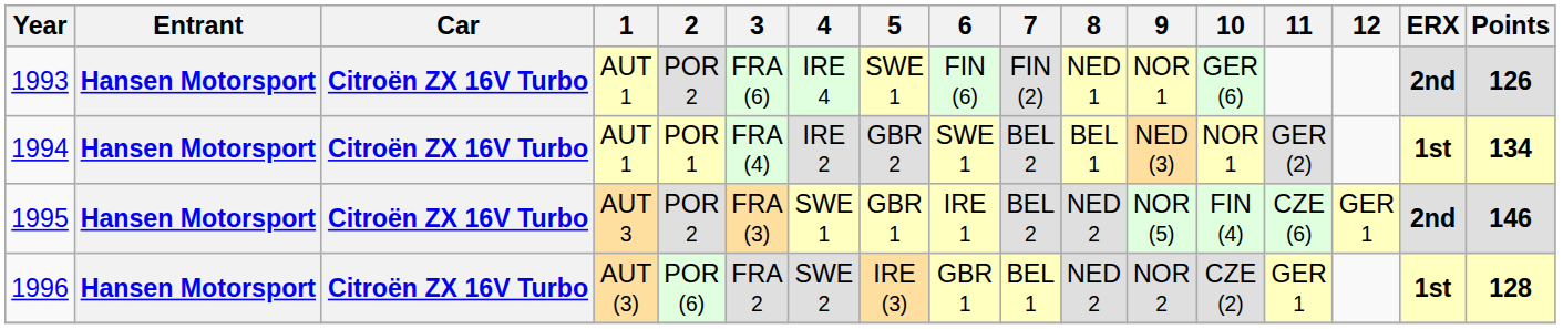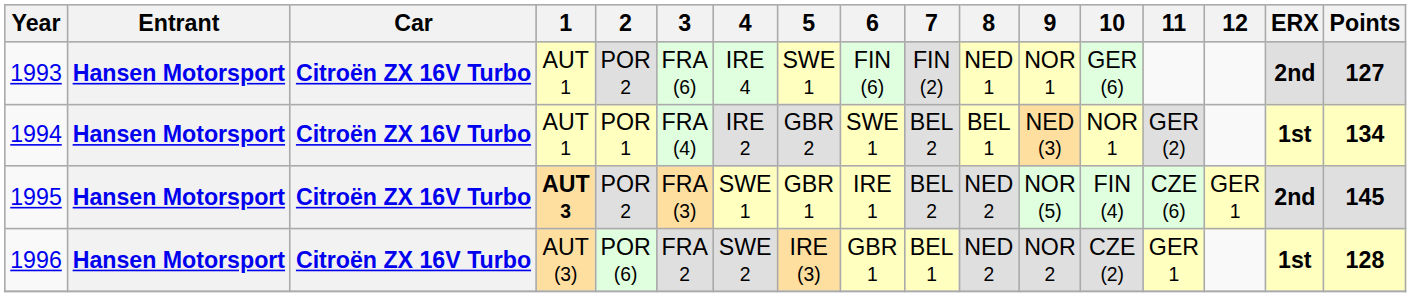 <table class="wikitable" border="1" style="text-align:center; font-size:90%;">
 <tr valign="top">
 <th>Year</th>
 <th>Entrant</th>
 <th>Car</th>
 <th>1</th>
 <th>2</th>
 <th>3</th>
 <th>4</th>
 <th>5</th>
 <th>6</th>
 <th>7</th>
 <th>8</th>
 <th>9</th>
 <th>10</th>
 <th>11</th>
 <th>12</th>
 <th>ERX</th>
 <th>Points</th>
 </tr>
 <tr>
 <td><a href='#'>1993</a></td>
 <th><a href='#'>Hansen Motorsport</a></th>
 <th><a href='#'>Citroën ZX 16V Turbo</a></th>
 <td style="background:#FFFFBF;">AUT<br><small>1</small></td>
 <td style="background:#DFDFDF;">POR<br><small>2</small></td>
 <td style="background:#DFFFDF;">FRA<br><small>(6)</small></td>
 <td style="background:#DFFFDF;">IRE<br><small>4</small></td>
 <td style="background:#FFFFBF;">SWE<br><small>1</small></td>
 <td style="background:#DFFFDF;">FIN<br><small>(6)</small></td>
 <td style="background:#DFDFDF;">FIN<br><small>(2)</small></td>
 <td style="background:#FFFFBF;">NED<br><small>1</small></td>
 <td style="background:#FFFFBF;">NOR<br><small>1</small></td>
 <td style="background:#DFFFDF;">GER<br><small>(6)</small></td>
 <td></td>
 <td></td>
 <th style="background:#DFDFDF;">2nd</th>
-<th style="background:#DFDFDF;">126</th>
+<th style="background:#DFDFDF;">127</th>
 </tr>
 <tr>
 <td><a href='#'>1994</a></td>
 <th><a href='#'>Hansen Motorsport</a></th>
 <th><a href='#'>Citroën ZX 16V Turbo</a></th>
 <td style="background:#FFFFBF;">AUT<br><small>1</small></td>
 <td style="background:#FFFFBF;">POR<br><small>1</small></td>
 <td style="background:#DFFFDF;">FRA<br><small>(4)</small></td>
 <td style="background:#DFDFDF;">IRE<br><small>2</small></td>
 <td style="background:#DFDFDF;">GBR<br><small>2</small></td>
 <td style="background:#FFFFBF;">SWE<br><small>1</small></td>
 <td style="background:#DFDFDF;">BEL<br><small>2</small></td>
 <td style="background:#FFFFBF;">BEL<br><small>1</small></td>
 <td style="background:#FFDF9F;">NED<br><small>(3)</small></td>
 <td style="background:#FFFFBF;">NOR<br><small>1</small></td>
 <td style="background:#DFDFDF;">GER<br><small>(2)</small></td>
 <td></td>
 <th style="background:#FFFFBF;">1st</th>
 <th style="background:#FFFFBF;">134</th>
 </tr>
 <tr>
 <td><a href='#'>1995</a></td>
 <th><a href='#'>Hansen Motorsport</a></th>
 <th><a href='#'>Citroën ZX 16V Turbo</a></th>
-<td style="background:#FFDF9F;">AUT<br><small>3</small></td>
+<td style="background:#FFDF9F;"><strong>AUT<br><small>3</small></strong></td>
 <td style="background:#DFDFDF;">POR<br><small>2</small></td>
 <td style="background:#FFDF9F;">FRA<br><small>(3)</small></td>
 <td style="background:#FFFFBF;">SWE<br><small>1</small></td>
 <td style="background:#FFFFBF;">GBR<br><small>1</small></td>
 <td style="background:#FFFFBF;">IRE<br><small>1</small></td>
 <td style="background:#DFDFDF;">BEL<br><small>2</small></td>
 <td style="background:#DFDFDF;">NED<br><small>2</small></td>
 <td style="background:#DFFFDF;">NOR<br><small>(5)</small></td>
 <td style="background:#DFFFDF;">FIN<br><small>(4)</small></td>
 <td style="background:#DFFFDF;">CZE<br><small>(6)</small></td>
 <td style="background:#FFFFBF;">GER<br><small>1</small></td>
 <td style="background:#DFDFDF;"><strong>2nd</strong></td>
-<td style="background:#DFDFDF;"><strong>146</strong></td>
+<td style="background:#DFDFDF;"><strong>145</strong></td>
 </tr>
 <tr>
 <td><a href='#'>1996</a></td>
 <th><a href='#'>Hansen Motorsport</a></th>
 <th><a href='#'>Citroën ZX 16V Turbo</a></th>
 <td style="background:#FFDF9F;">AUT<br><small>(3)</small></td>
 <td style="background:#DFFFDF;">POR<br><small>(6)</small></td>
 <td style="background:#DFDFDF;">FRA<br><small>2</small></td>
 <td style="background:#DFDFDF;">SWE<br><small>2</small></td>
 <td style="background:#FFDF9F;">IRE<br><small>(3)</small></td>
 <td style="background:#FFFFBF;">GBR<br><small>1</small></td>
 <td style="background:#FFFFBF;">BEL<br><small>1</small></td>
 <td style="background:#DFDFDF;">NED<br><small>2</small></td>
 <td style="background:#DFDFDF;">NOR<br><small>2</small></td>
 <td style="background:#DFDFDF;">CZE<br><small>(2)</small></td>
 <td style="background:#FFFFBF;">GER<br><small>1</small></td>
 <td></td>
 <th style="background:#FFFFBF;">1st</th>
 <th style="background:#FFFFBF;">128</th>
 </tr>
 <tr>
 </tr>
 </table>
